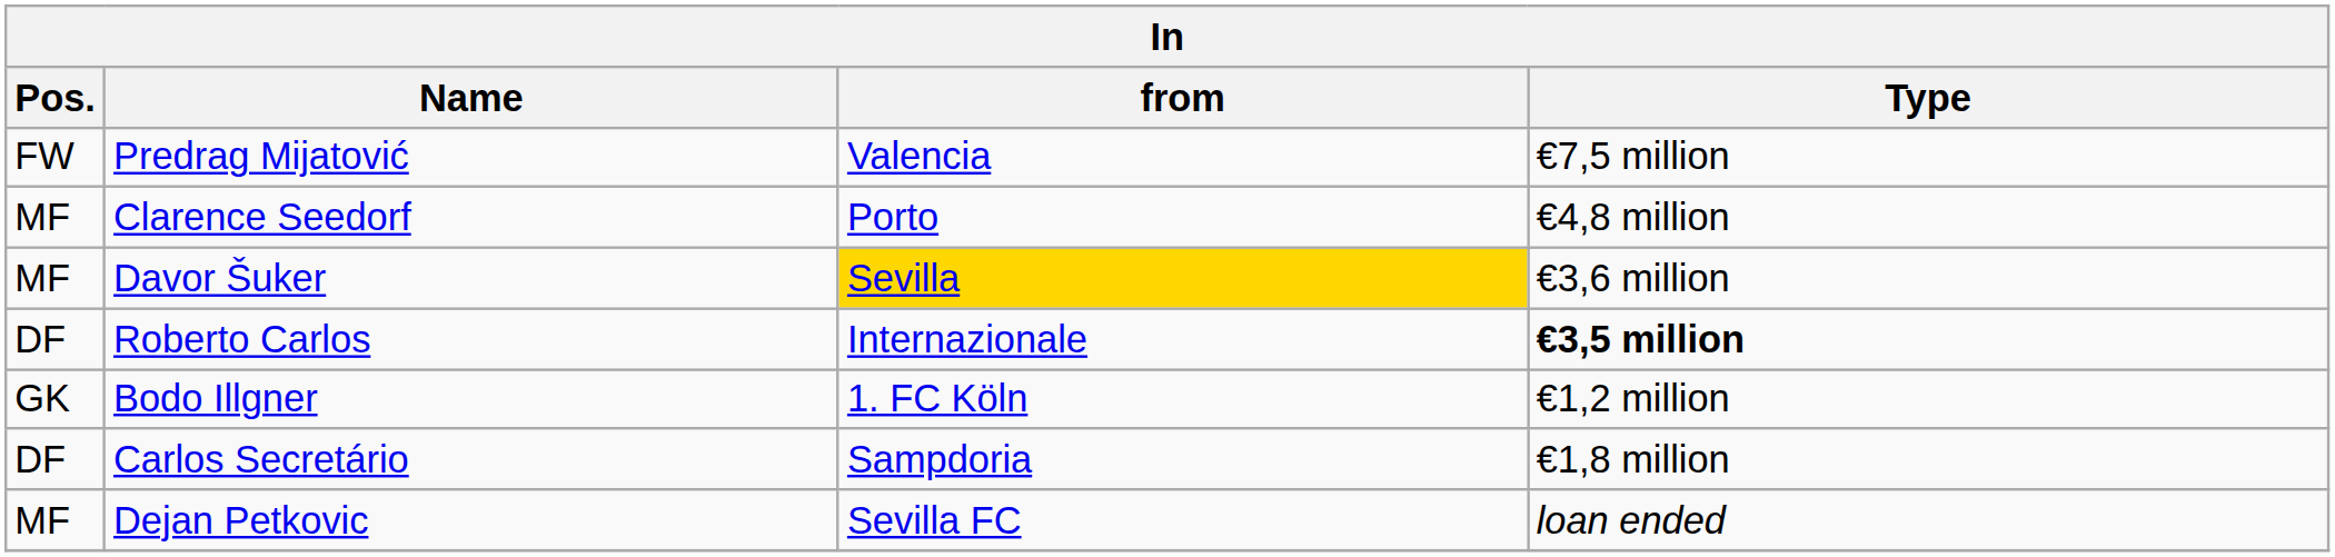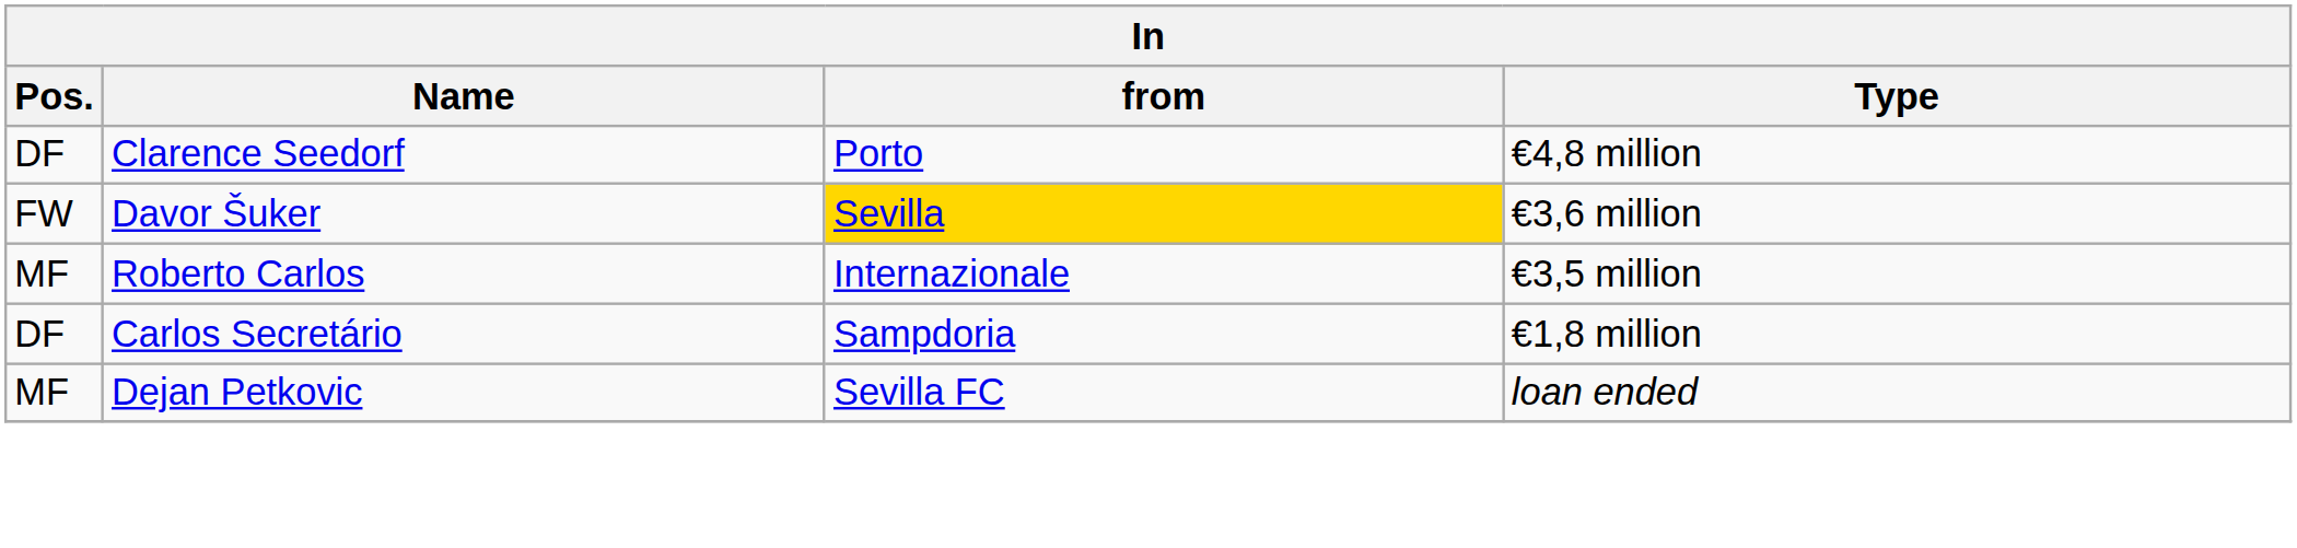 <table class="wikitable" style="font-size:90%;width:99%;">
 <tr>
 <th colspan="4">In</th>
 </tr>
 <tr>
 <th width=3%>Pos.</th>
 <th width=32%>Name</th>
 <th width=30%>from</th>
 <th width=35%>Type</th>
 </tr>
 <tr>
-<td>FW</td>
-<td><a href='#'>Predrag Mijatović</a></td>
-<td><a href='#'>Valencia</a></td>
-<td>€7,5 million</td>
-</tr>
-<tr>
-<td>MF</td>
+<td>DF</td>
 <td><a href='#'>Clarence Seedorf</a></td>
 <td><a href='#'>Porto</a></td>
 <td>€4,8 million</td>
 </tr>
 <tr>
-<td>MF</td>
+<td>FW</td>
 <td><a href='#'>Davor Šuker</a></td>
 <td style="background: gold;"><a href='#'>Sevilla</a></td>
 <td>€3,6 million</td>
 </tr>
 <tr>
-<td>DF</td>
+<td>MF</td>
 <td><a href='#'>Roberto Carlos</a></td>
 <td><a href='#'>Internazionale</a></td>
-<td><strong>€3,5 million</strong></td>
-</tr>
-<tr>
-<td>GK</td>
-<td><a href='#'>Bodo Illgner</a></td>
-<td><a href='#'>1. FC Köln</a></td>
-<td>€1,2 million</td>
+<td>€3,5 million</td>
 </tr>
 <tr>
 <td>DF</td>
 <td><a href='#'>Carlos Secretário</a></td>
 <td><a href='#'>Sampdoria</a></td>
 <td>€1,8 million</td>
 </tr>
 <tr>
 <td>MF</td>
 <td><a href='#'>Dejan Petkovic</a></td>
 <td><a href='#'>Sevilla FC</a></td>
 <td><em>loan ended</em></td>
 </tr>
 <tr>
 </tr>
 </table>
